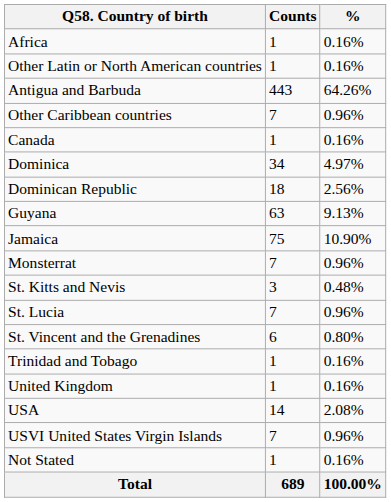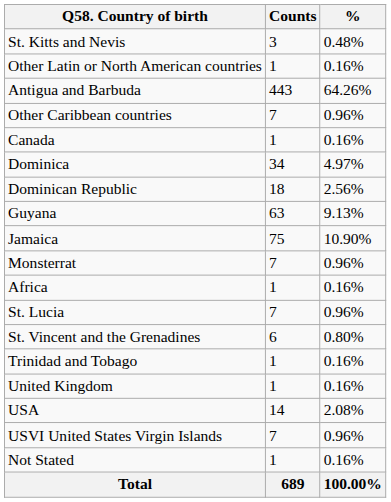 <table class="wikitable sortable">
 <tr>
 <th>Q58. Country of birth</th>
 <th>Counts</th>
 <th>%</th>
 </tr>
 <tr>
-<td>Africa</td>
-<td>1</td>
-<td>0.16%</td>
+<td>St. Kitts and Nevis</td>
+<td>3</td>
+<td>0.48%</td>
 </tr>
 <tr>
 <td>Other Latin or North American countries</td>
 <td>1</td>
 <td>0.16%</td>
 </tr>
 <tr>
 <td>Antigua and Barbuda</td>
 <td>443</td>
 <td>64.26%</td>
 </tr>
 <tr>
 <td>Other Caribbean countries</td>
 <td>7</td>
 <td>0.96%</td>
 </tr>
 <tr>
 <td>Canada</td>
 <td>1</td>
 <td>0.16%</td>
 </tr>
 <tr>
 <td>Dominica</td>
 <td>34</td>
 <td>4.97%</td>
 </tr>
 <tr>
 <td>Dominican Republic</td>
 <td>18</td>
 <td>2.56%</td>
 </tr>
 <tr>
 <td>Guyana</td>
 <td>63</td>
 <td>9.13%</td>
 </tr>
 <tr>
 <td>Jamaica</td>
 <td>75</td>
 <td>10.90%</td>
 </tr>
 <tr>
 <td>Monsterrat</td>
 <td>7</td>
 <td>0.96%</td>
 </tr>
 <tr>
-<td>St. Kitts and Nevis</td>
-<td>3</td>
-<td>0.48%</td>
+<td>Africa</td>
+<td>1</td>
+<td>0.16%</td>
 </tr>
 <tr>
 <td>St. Lucia</td>
 <td>7</td>
 <td>0.96%</td>
 </tr>
 <tr>
 <td>St. Vincent and the Grenadines</td>
 <td>6</td>
 <td>0.80%</td>
 </tr>
 <tr>
 <td>Trinidad and Tobago</td>
 <td>1</td>
 <td>0.16%</td>
 </tr>
 <tr>
 <td>United Kingdom</td>
 <td>1</td>
 <td>0.16%</td>
 </tr>
 <tr>
 <td>USA</td>
 <td>14</td>
 <td>2.08%</td>
 </tr>
 <tr>
 <td>USVI United States Virgin Islands</td>
 <td>7</td>
 <td>0.96%</td>
 </tr>
 <tr>
 <td>Not Stated</td>
 <td>1</td>
 <td>0.16%</td>
 </tr>
 <tr>
 <th>Total</th>
 <th>689</th>
 <th>100.00%</th>
 </tr>
 </table>
